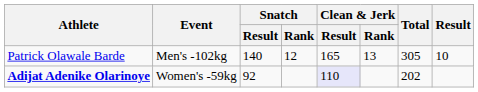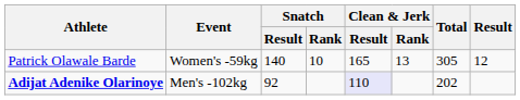 <table class="wikitable">
 <tr>
 <th rowspan="2">Athlete</th>
 <th rowspan="2">Event</th>
 <th colspan="2">Snatch</th>
 <th colspan="2">Clean & Jerk</th>
 <th rowspan="2">Total</th>
 <th rowspan="2">Result</th>
 </tr>
 <tr>
 <th>Result</th>
 <th>Rank</th>
 <th>Result</th>
 <th>Rank</th>
 </tr>
 <tr>
 <td><a href='#'>Patrick Olawale Barde</a></td>
-<td>Men's -102kg</td>
+<td>Women's -59kg</td>
 <td>140</td>
-<td>12</td>
+<td>10</td>
 <td>165</td>
 <td>13</td>
 <td>305</td>
-<td>10</td>
+<td>12</td>
 </tr>
 <tr>
 <td><a href='#'><strong>Adijat Adenike Olarinoye</strong></a></td>
-<td>Women's -59kg</td>
+<td>Men's -102kg</td>
 <td>92</td>
 <td></td>
 <td style="background: lavender;">110</td>
 <td></td>
 <td>202</td>
 <td></td>
 </tr>
 </table>
